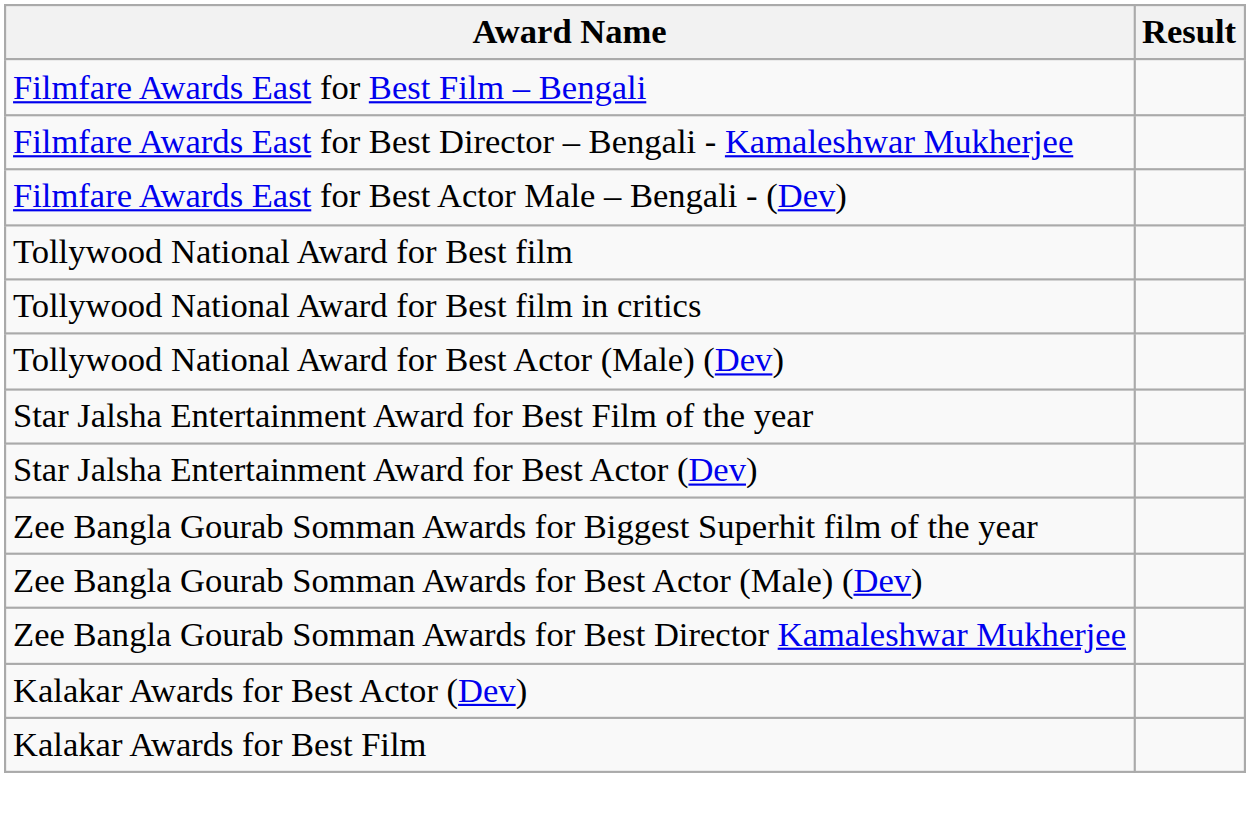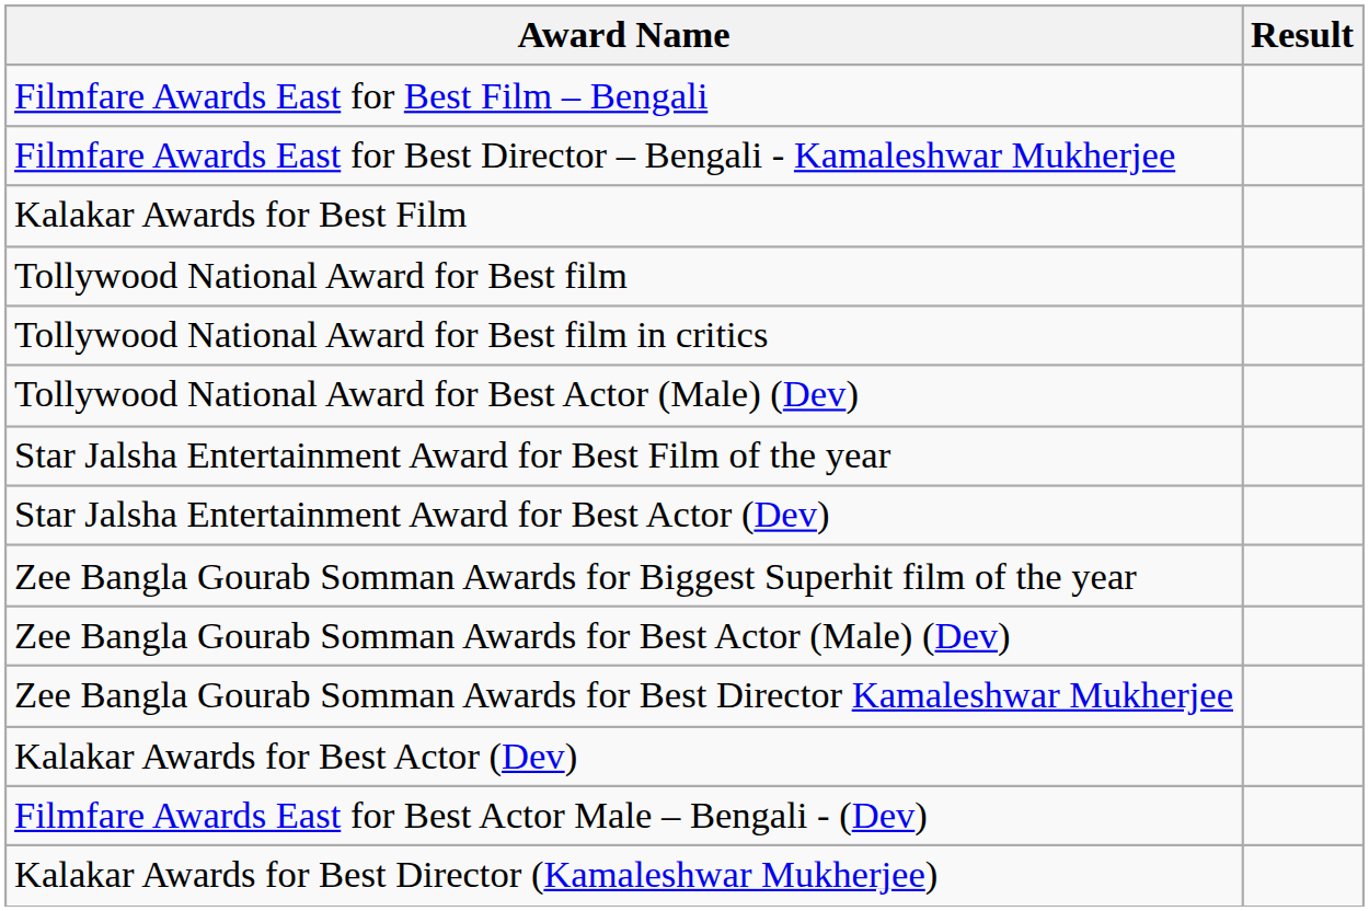 <table class="wikitable">
 <tr>
 <th>Award Name</th>
 <th>Result</th>
 </tr>
 <tr>
 <td><a href='#'>Filmfare Awards East</a> for <a href='#'>Best Film – Bengali</a></td>
 <td></td>
 </tr>
 <tr>
 <td><a href='#'>Filmfare Awards East</a> for Best Director – Bengali - <a href='#'>Kamaleshwar Mukherjee</a></td>
 <td></td>
 </tr>
 <tr>
-<td><a href='#'>Filmfare Awards East</a> for Best Actor Male – Bengali - (<a href='#'>Dev</a>)</td>
+<td>Kalakar Awards for Best Film</td>
 <td></td>
 </tr>
 <tr>
 <td>Tollywood National Award for Best film</td>
 <td></td>
 </tr>
 <tr>
 <td>Tollywood National Award for Best film in critics</td>
 <td></td>
 </tr>
 <tr>
 <td>Tollywood National Award for Best Actor (Male) (<a href='#'>Dev</a>)</td>
 <td></td>
 </tr>
 <tr>
 <td>Star Jalsha Entertainment Award for Best Film of the year</td>
 <td></td>
 </tr>
 <tr>
 <td>Star Jalsha Entertainment Award for Best Actor (<a href='#'>Dev</a>)</td>
 <td></td>
 </tr>
 <tr>
 <td>Zee Bangla Gourab Somman Awards for Biggest Superhit film of the year</td>
 <td></td>
 </tr>
 <tr>
 <td>Zee Bangla Gourab Somman Awards for Best Actor (Male) (<a href='#'>Dev</a>)</td>
 <td></td>
 </tr>
 <tr>
 <td>Zee Bangla Gourab Somman Awards for Best Director <a href='#'>Kamaleshwar Mukherjee</a></td>
 <td></td>
 </tr>
 <tr>
 <td>Kalakar Awards for Best Actor (<a href='#'>Dev</a>)</td>
 <td></td>
 </tr>
 <tr>
-<td>Kalakar Awards for Best Film</td>
+<td><a href='#'>Filmfare Awards East</a> for Best Actor Male – Bengali - (<a href='#'>Dev</a>)</td>
+<td></td>
+</tr>
+<tr>
+<td>Kalakar Awards for Best Director (<a href='#'>Kamaleshwar Mukherjee</a>)</td>
 <td></td>
 </tr>
 </table>
